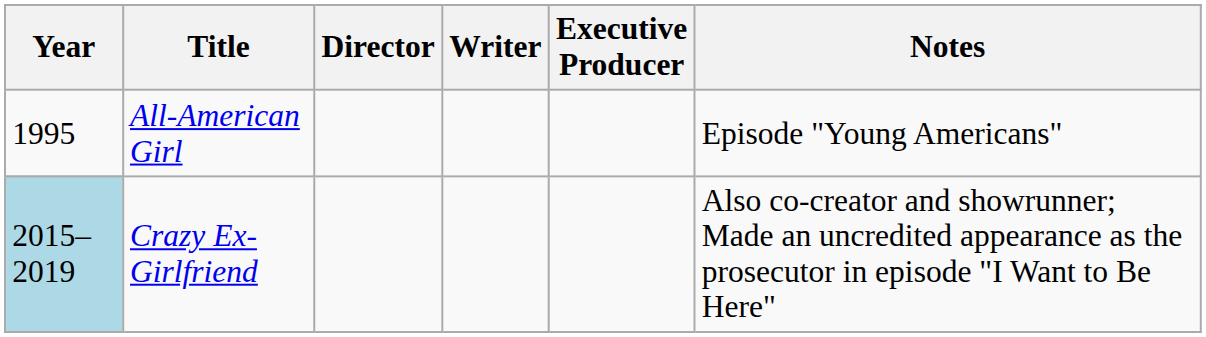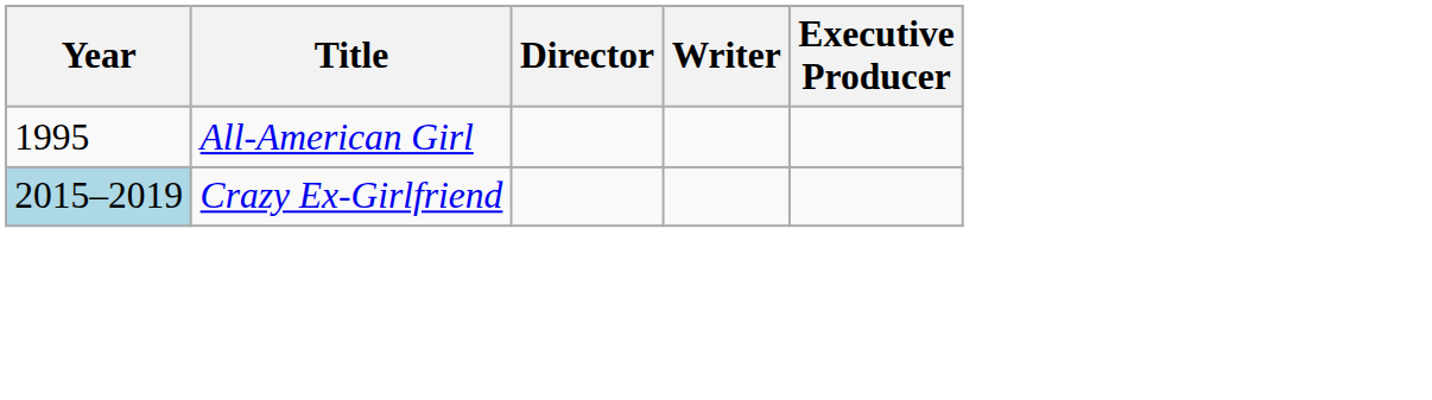 <table class="wikitable">
 <tr>
 <th>Year</th>
 <th>Title</th>
 <th>Director</th>
 <th>Writer</th>
 <th>Executive<br>Producer</th>
-<th>Notes</th>
 </tr>
 <tr>
 <td>1995</td>
 <td><em><a href='#'>All-American Girl</a></em></td>
 <td></td>
 <td></td>
 <td></td>
-<td>Episode "Young Americans"</td>
 </tr>
 <tr>
 <td style="background: lightblue;">2015–2019</td>
 <td><em><a href='#'>Crazy Ex-Girlfriend</a></em></td>
 <td></td>
 <td></td>
 <td></td>
-<td>Also co-creator and showrunner;<br>Made an uncredited appearance as the prosecutor in episode "I Want to Be Here"</td>
 </tr>
 </table>
